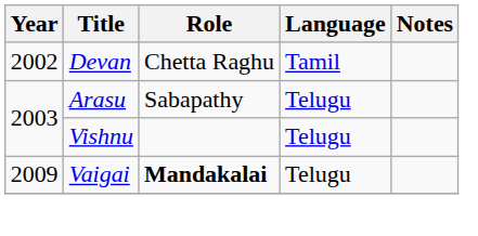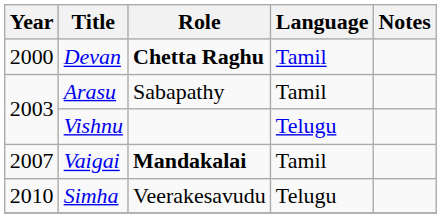 <table class="wikitable sortable">
 <tr>
 <th>Year</th>
 <th>Title</th>
 <th>Role</th>
 <th>Language</th>
 <th class="unsortable">Notes</th>
 </tr>
 <tr>
-<td>2002</td>
+<td>2000</td>
 <td><em><a href='#'>Devan</a></em></td>
-<td>Chetta Raghu</td>
+<td><strong>Chetta Raghu</strong></td>
 <td><a href='#'>Tamil</a></td>
 <td></td>
 </tr>
 <tr>
 <td rowspan="2">2003</td>
 <td><em><a href='#'>Arasu</a></em></td>
 <td>Sabapathy</td>
-<td><a href='#'>Telugu</a></td>
+<td>Tamil</td>
 <td></td>
 </tr>
 <tr>
 <td><em><a href='#'>Vishnu</a></em></td>
 <td></td>
 <td><a href='#'>Telugu</a></td>
 <td></td>
 </tr>
 <tr>
-<td>2009</td>
+<td>2007</td>
 <td><em><a href='#'>Vaigai</a></em></td>
 <td><strong>Mandakalai</strong></td>
+<td>Tamil</td>
+<td></td>
+</tr>
+<tr>
+<td>2010</td>
+<td><em><a href='#'>Simha</a></em></td>
+<td>Veerakesavudu</td>
 <td>Telugu</td>
 <td></td>
 </tr>
 <tr>
 </tr>
 </table>
